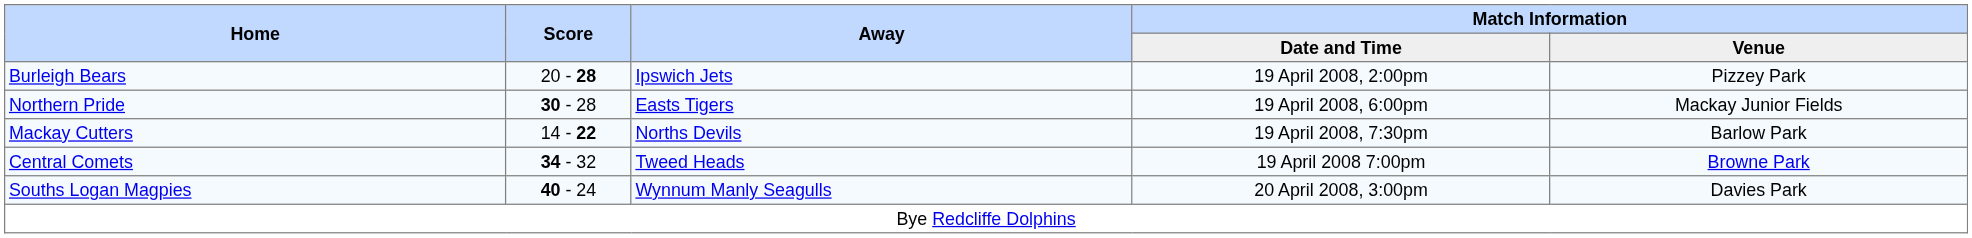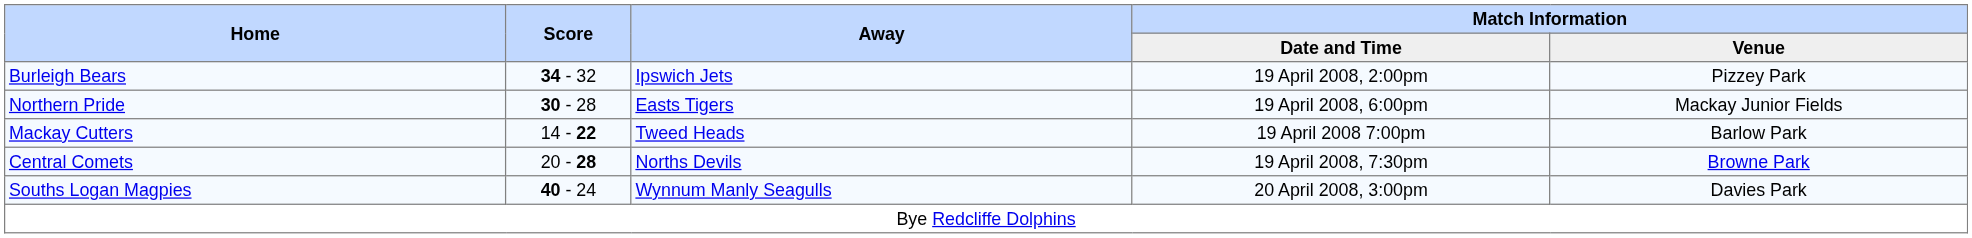 <table border=1 style="border-collapse:collapse; font-size:90%; text-align:center;" cellpadding=3 cellspacing=0>
 <tr bgcolor=#C1D8FF>
 <th rowspan=2 width=12%>Home</th>
 <th rowspan=2 width=3%>Score</th>
 <th rowspan=2 width=12%>Away</th>
 <th colspan=5>Match Information</th>
 </tr>
 <tr bgcolor=#EFEFEF>
 <th width=10%>Date and Time</th>
 <th width=10%>Venue</th>
 </tr>
 <tr bgcolor=#F5FAFF>
 <td align=left> <a href='#'>Burleigh Bears</a></td>
-<td>20 - <strong>28</strong></td>
+<td><strong>34</strong> - 32</td>
 <td align=left> <a href='#'>Ipswich Jets</a></td>
 <td>19 April 2008, 2:00pm</td>
 <td>Pizzey Park</td>
 </tr>
 <tr bgcolor=#F5FAFF>
 <td align=left> <a href='#'>Northern Pride</a></td>
 <td><strong>30</strong> - 28</td>
 <td align=left> <a href='#'>Easts Tigers</a></td>
 <td>19 April 2008, 6:00pm</td>
 <td>Mackay Junior Fields</td>
 </tr>
 <tr bgcolor=#F5FAFF>
 <td align=left> <a href='#'>Mackay Cutters</a></td>
 <td>14 - <strong>22</strong></td>
-<td align=left> <a href='#'>Norths Devils</a></td>
-<td>19 April 2008, 7:30pm</td>
+<td align=left> <a href='#'>Tweed Heads</a></td>
+<td>19 April 2008 7:00pm</td>
 <td>Barlow Park</td>
 </tr>
 <tr bgcolor=#F5FAFF>
 <td align=left> <a href='#'>Central Comets</a></td>
-<td><strong>34</strong> - 32</td>
-<td align=left> <a href='#'>Tweed Heads</a></td>
-<td>19 April 2008 7:00pm</td>
+<td>20 - <strong>28</strong></td>
+<td align=left> <a href='#'>Norths Devils</a></td>
+<td>19 April 2008, 7:30pm</td>
 <td><a href='#'>Browne Park</a></td>
 </tr>
 <tr bgcolor=#F5FAFF>
 <td align=left> <a href='#'>Souths Logan Magpies</a></td>
 <td><strong>40</strong> - 24</td>
 <td align=left> <a href='#'>Wynnum Manly Seagulls</a></td>
 <td>20 April 2008, 3:00pm</td>
 <td>Davies Park</td>
 </tr>
 <tr>
 <td colspan=5>Bye  <a href='#'>Redcliffe Dolphins</a></td>
 </tr>
 </table>
